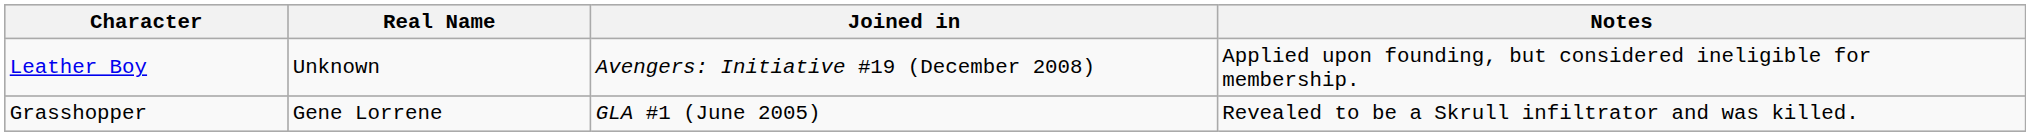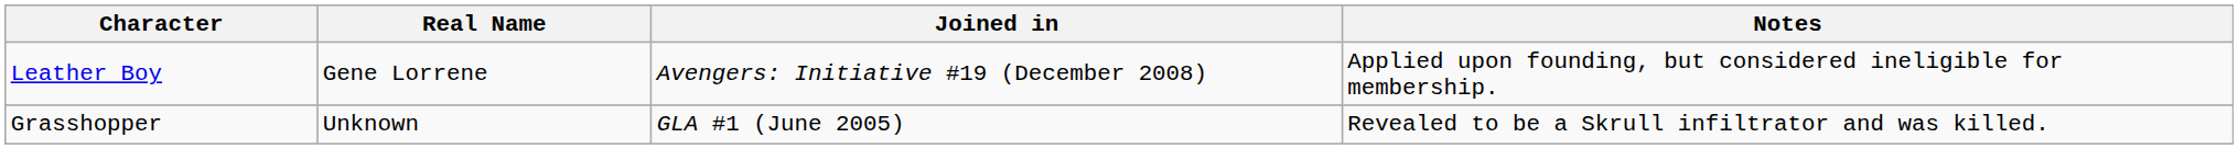 <table class="wikitable" width=100%>
 <tr>
 <th width=14%>Character</th>
 <th width=15%>Real Name</th>
 <th width=31%>Joined in</th>
 <th width=40%>Notes</th>
 </tr>
 <tr>
 <td><a href='#'>Leather Boy</a></td>
-<td>Unknown</td>
+<td>Gene Lorrene</td>
 <td><em>Avengers: Initiative</em> #19 (December 2008)</td>
 <td>Applied upon founding, but considered ineligible for membership.</td>
 </tr>
 <tr>
 <td>Grasshopper</td>
-<td>Gene Lorrene</td>
+<td>Unknown</td>
 <td><em>GLA</em> #1 (June 2005)</td>
 <td>Revealed to be a Skrull infiltrator and was killed.</td>
 </tr>
 </table>
